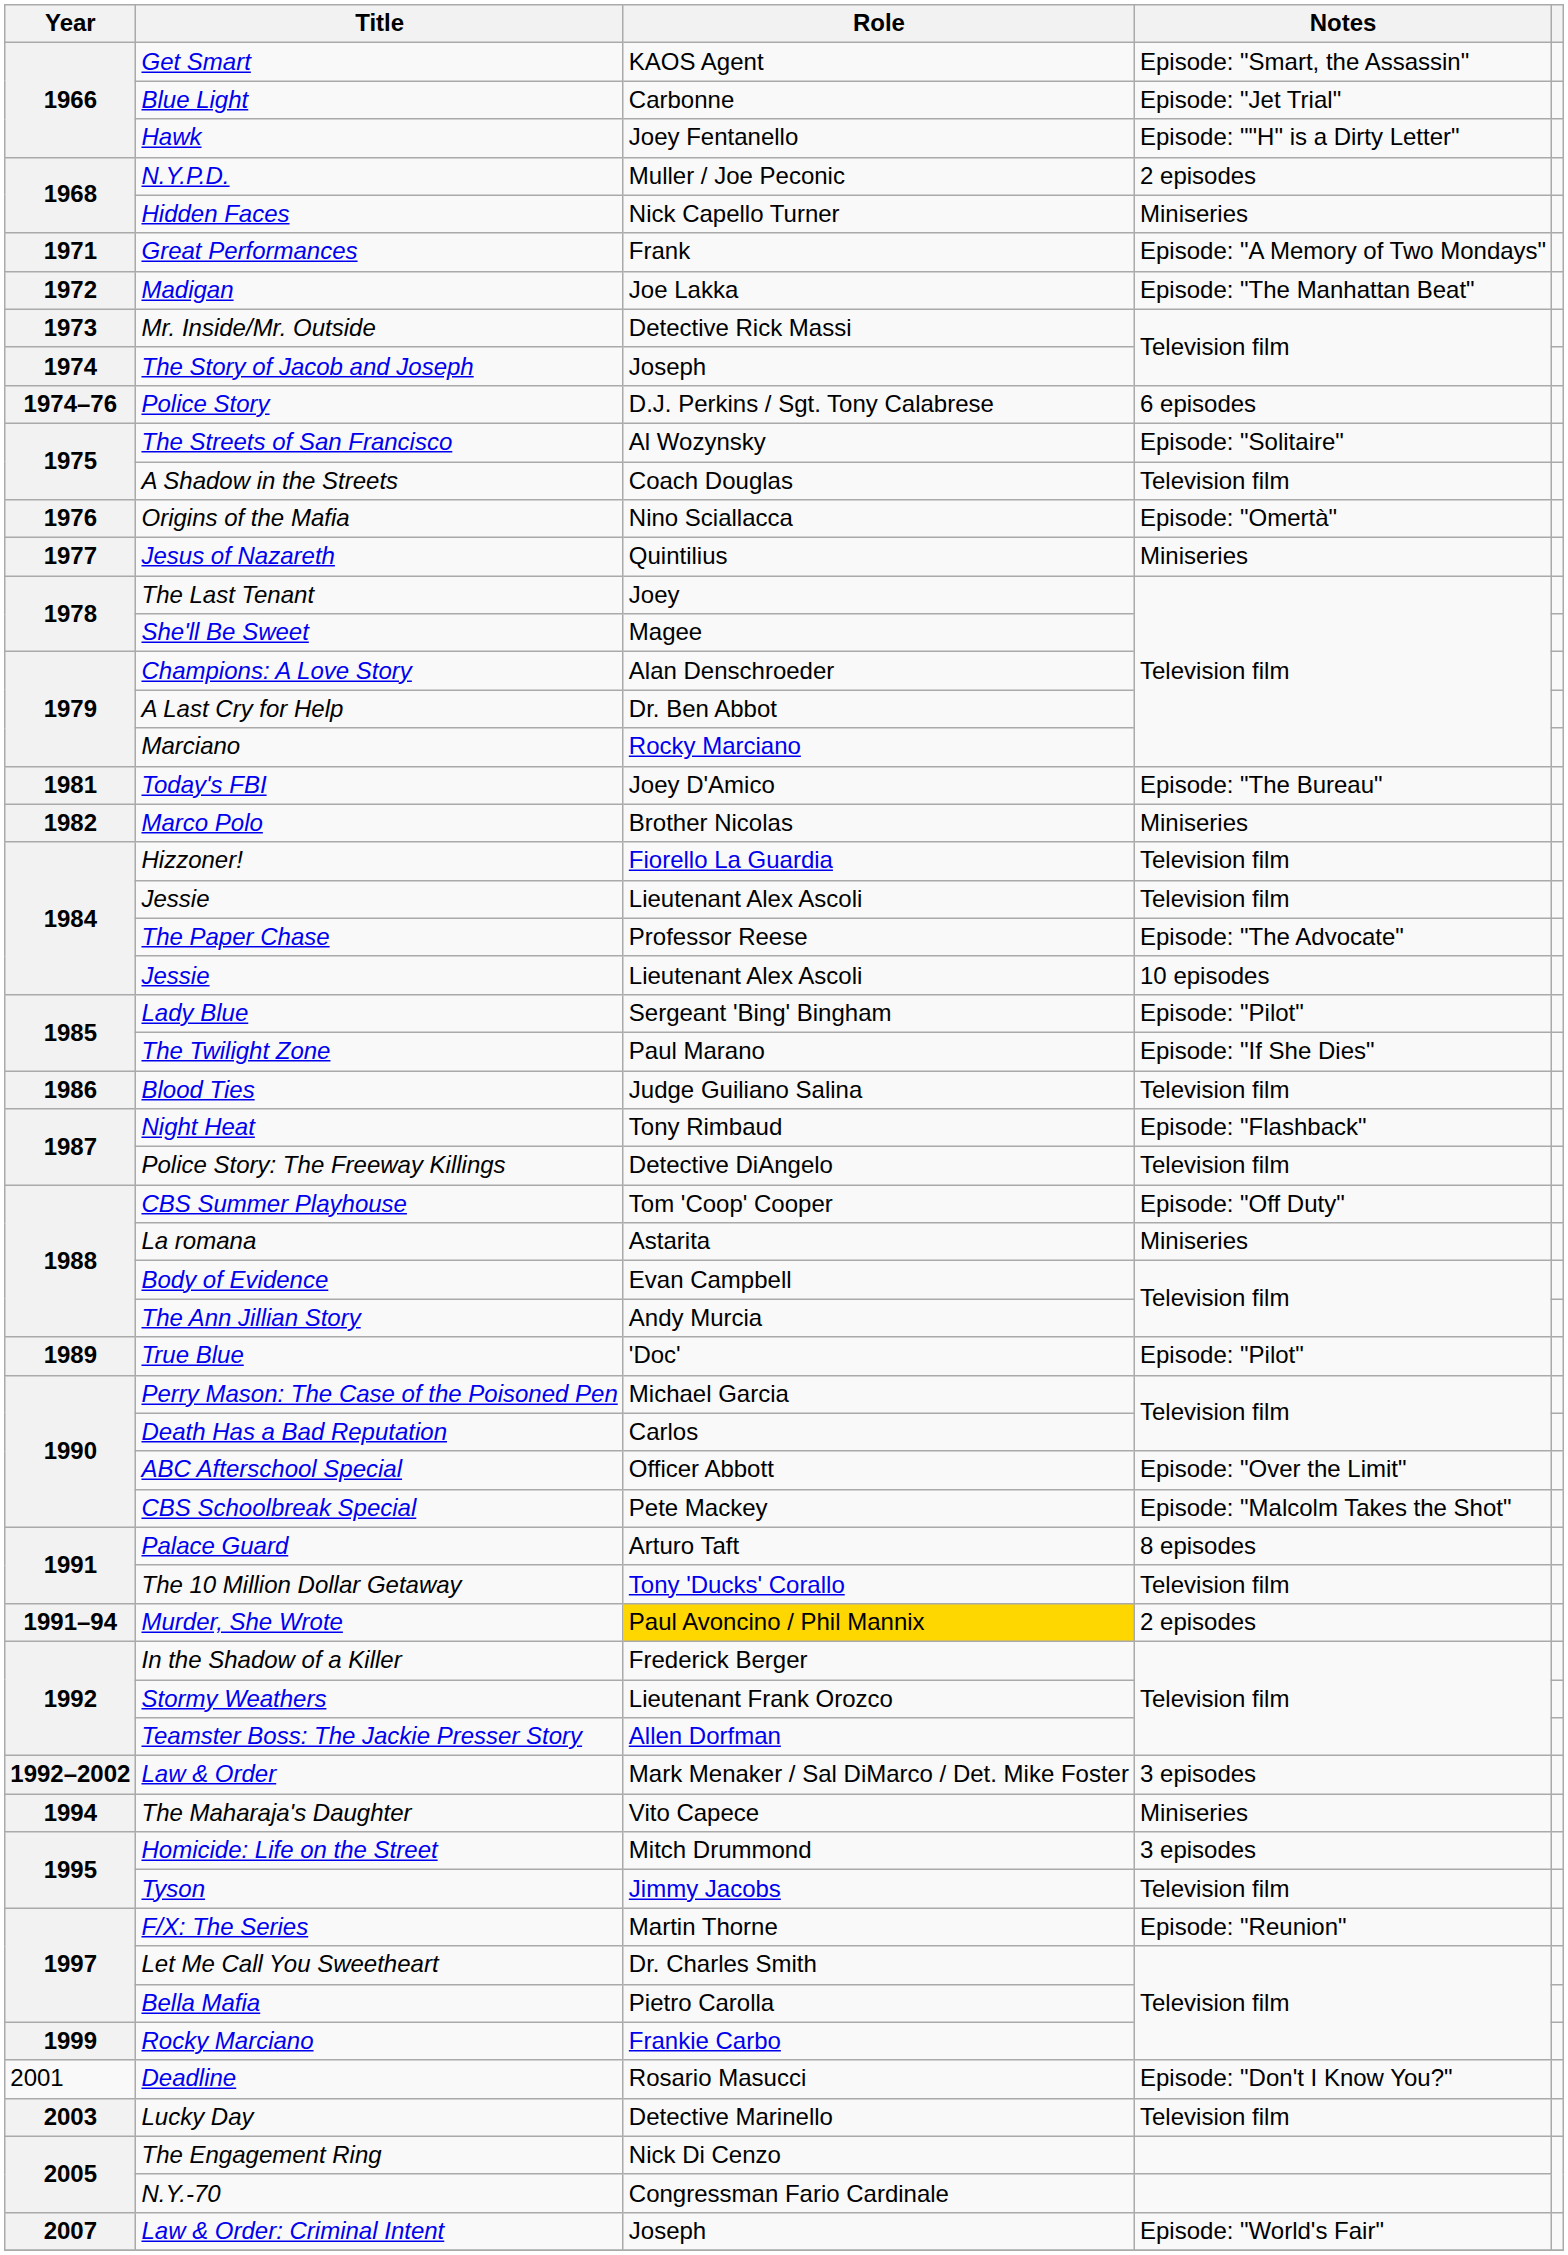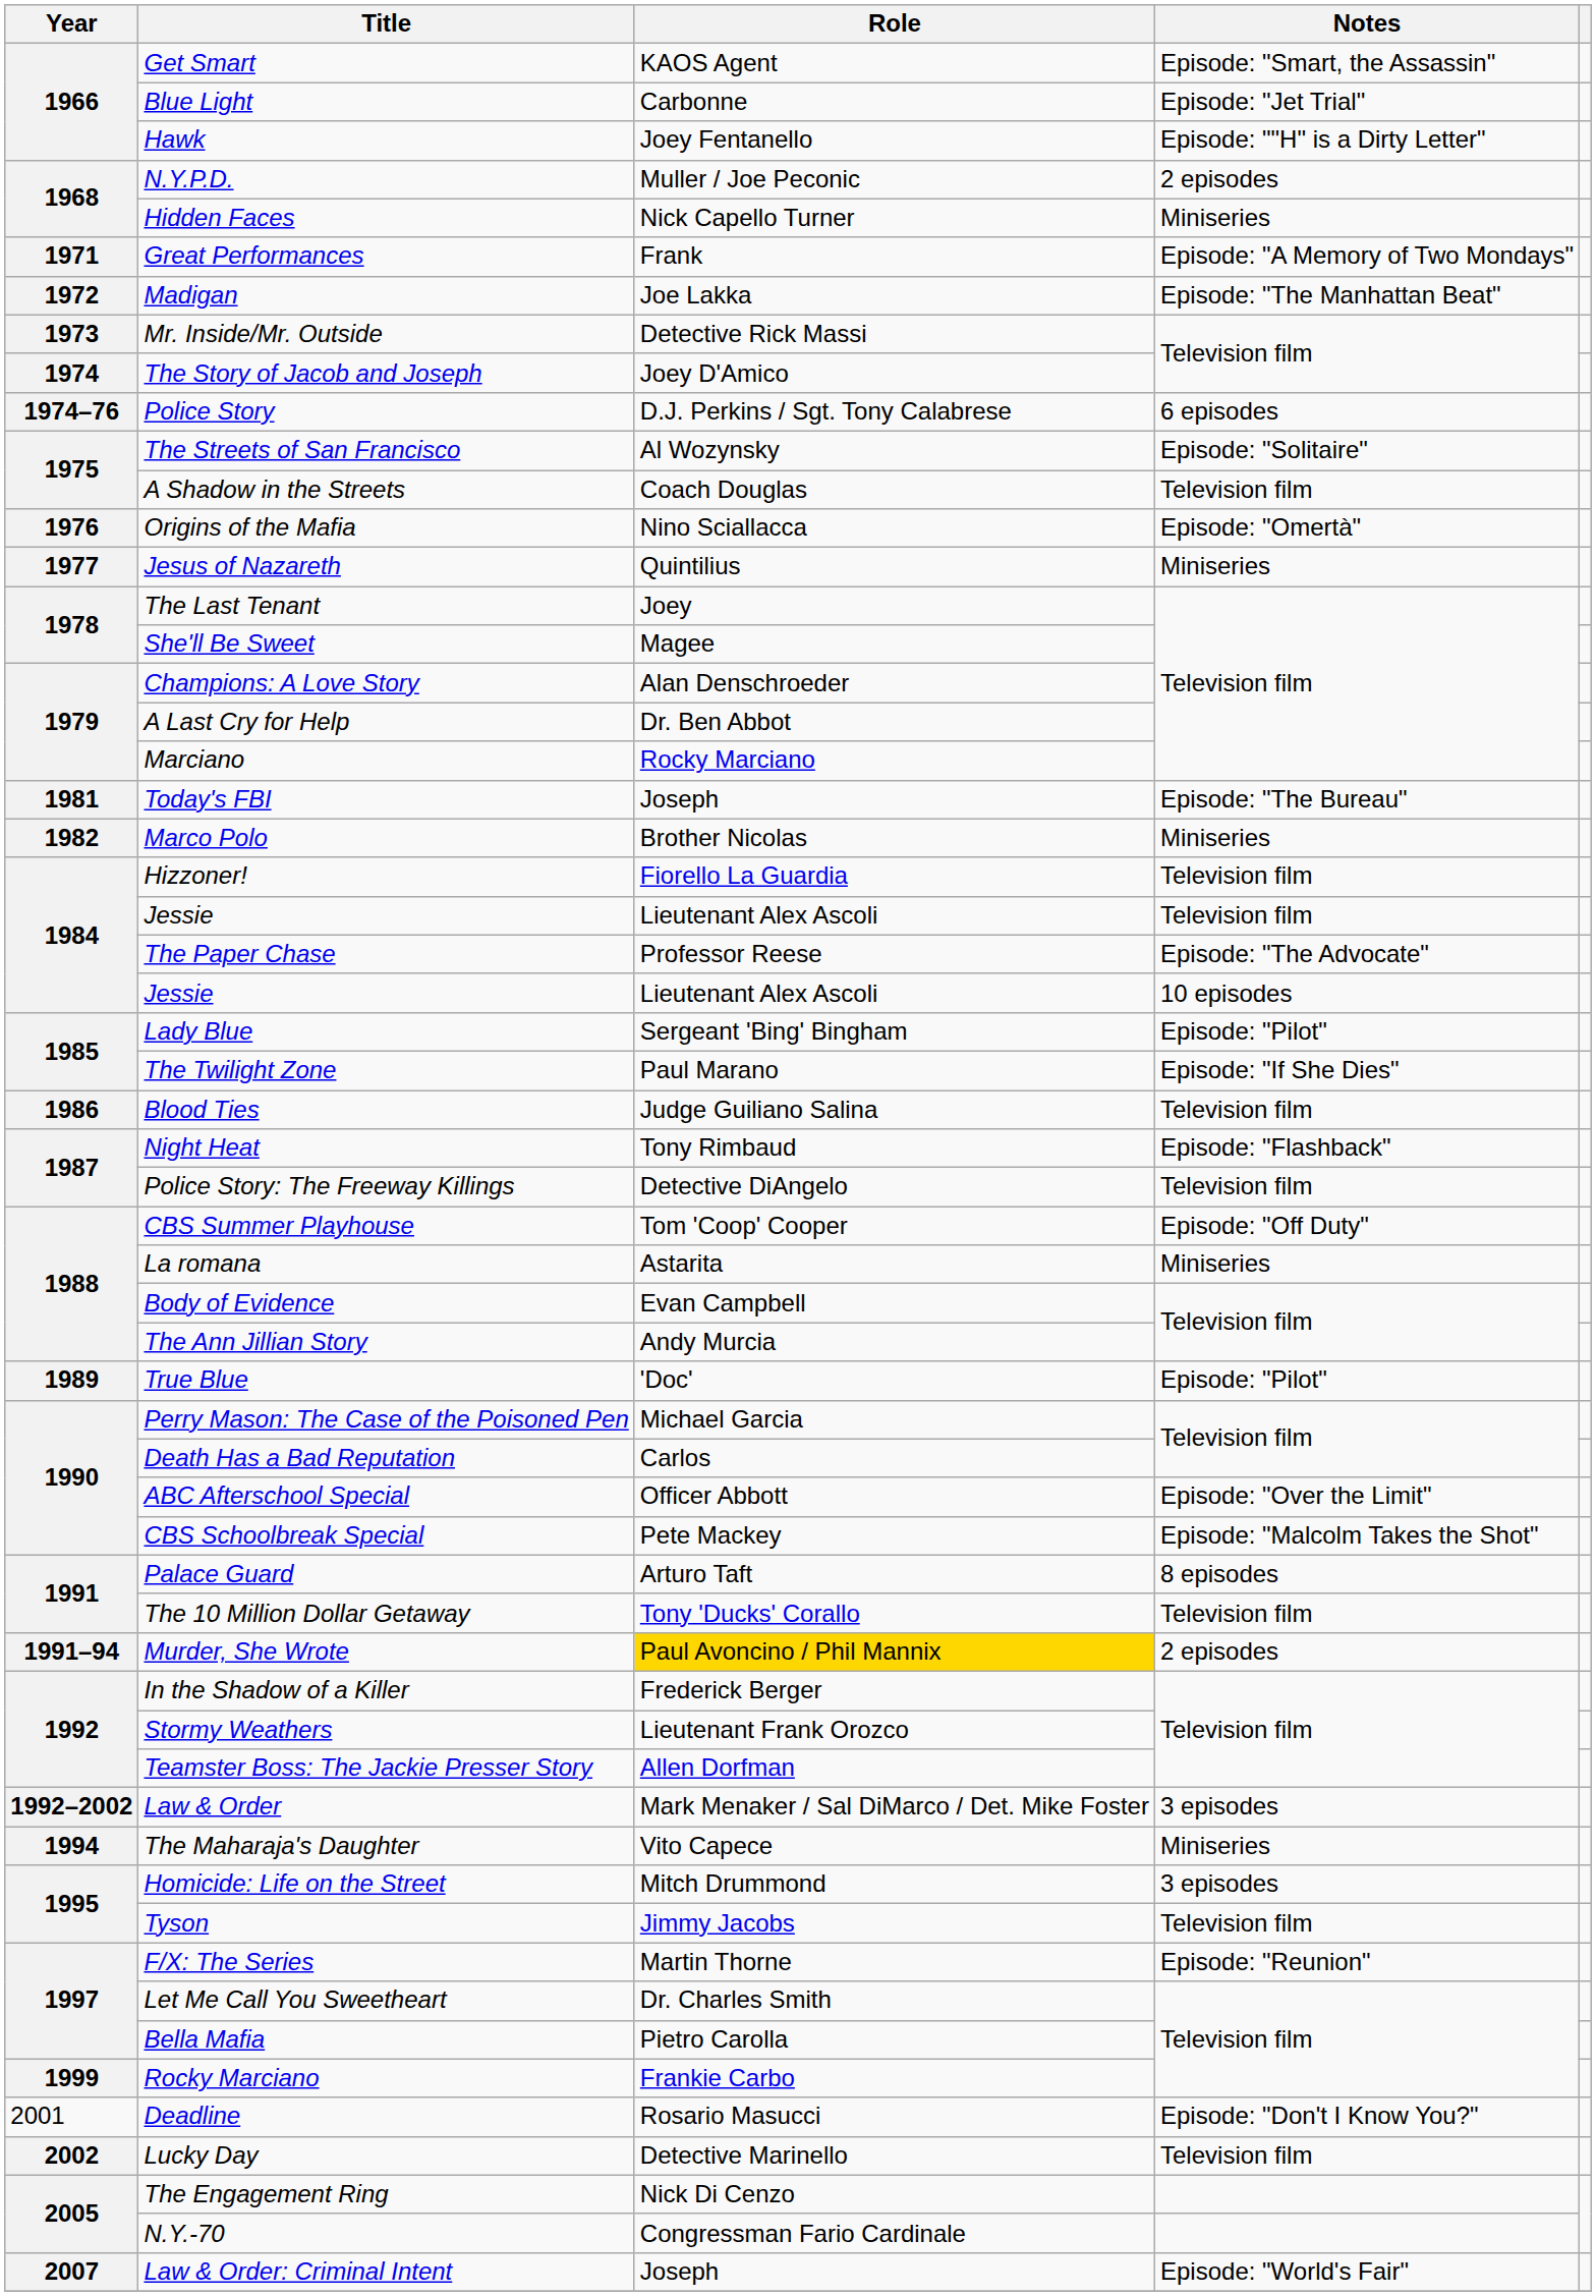 <table class="wikitable plainrowheaders sortable" style="margin-right: 0;">
 <tr>
 <th scope="col">Year</th>
 <th scope="col">Title</th>
 <th scope="col">Role</th>
 <th scope="col" class="unsortable">Notes</th>
 <th scope="col" class="unsortable"></th>
 </tr>
 <tr>
 <th rowspan="3" scope="row">1966</th>
 <td><em><a href='#'>Get Smart</a></em></td>
 <td>KAOS Agent</td>
 <td>Episode: "Smart, the Assassin"</td>
 <td align=center></td>
 </tr>
 <tr>
 <td><em><a href='#'>Blue Light</a></em></td>
 <td>Carbonne</td>
 <td>Episode: "Jet Trial"</td>
 <td align=center></td>
 </tr>
 <tr>
 <td><em><a href='#'>Hawk</a></em></td>
 <td>Joey Fentanello</td>
 <td>Episode: ""H" is a Dirty Letter"</td>
 <td align=center></td>
 </tr>
 <tr>
 <th rowspan="2" scope="row">1968</th>
 <td><em><a href='#'>N.Y.P.D.</a></em></td>
 <td>Muller / Joe Peconic</td>
 <td>2 episodes</td>
 <td align=center></td>
 </tr>
 <tr>
 <td><em><a href='#'>Hidden Faces</a></em></td>
 <td>Nick Capello Turner</td>
 <td>Miniseries</td>
 <td align=center></td>
 </tr>
 <tr>
 <th scope="row">1971</th>
 <td><em><a href='#'>Great Performances</a></em></td>
 <td>Frank</td>
 <td>Episode: "A Memory of Two Mondays"</td>
 <td align=center></td>
 </tr>
 <tr>
 <th scope="row">1972</th>
 <td><em><a href='#'>Madigan</a></em></td>
 <td>Joe Lakka</td>
 <td>Episode: "The Manhattan Beat"</td>
 <td align=center></td>
 </tr>
 <tr>
 <th scope="row">1973</th>
 <td><em>Mr. Inside/Mr. Outside</em></td>
 <td>Detective Rick Massi</td>
 <td rowspan="2">Television film</td>
 <td></td>
 </tr>
 <tr>
 <th scope="row">1974</th>
 <td><em><a href='#'>The Story of Jacob and Joseph</a></em></td>
-<td>Joseph</td>
+<td>Joey D'Amico</td>
 <td></td>
 </tr>
 <tr>
 <th scope="row">1974–76</th>
 <td><em><a href='#'>Police Story</a></em></td>
 <td>D.J. Perkins / Sgt. Tony Calabrese</td>
 <td>6 episodes</td>
 <td align="center"></td>
 </tr>
 <tr>
 <th rowspan="2" scope="row">1975</th>
 <td><em><a href='#'>The Streets of San Francisco</a></em></td>
 <td>Al Wozynsky</td>
 <td>Episode: "Solitaire"</td>
 <td align="center"></td>
 </tr>
 <tr>
 <td><em>A Shadow in the Streets</em></td>
 <td>Coach Douglas</td>
 <td>Television film</td>
 <td></td>
 </tr>
 <tr>
 <th scope="row">1976</th>
 <td><em>Origins of the Mafia</em></td>
 <td>Nino Sciallacca</td>
 <td>Episode: "Omertà"</td>
 <td align=center></td>
 </tr>
 <tr>
 <th scope="row">1977</th>
 <td><em><a href='#'>Jesus of Nazareth</a></em></td>
 <td>Quintilius</td>
 <td>Miniseries</td>
 <td align=center></td>
 </tr>
 <tr>
 <th rowspan="2" scope="row">1978</th>
 <td><em>The Last Tenant</em></td>
 <td>Joey</td>
 <td rowspan="5">Television film</td>
 <td></td>
 </tr>
 <tr>
 <td><em><a href='#'>She'll Be Sweet</a></em></td>
 <td>Magee</td>
 <td></td>
 </tr>
 <tr>
 <th rowspan="3" scope="row">1979</th>
 <td><em><a href='#'>Champions: A Love Story</a></em></td>
 <td>Alan Denschroeder</td>
 <td></td>
 </tr>
 <tr>
 <td><em>A Last Cry for Help</em></td>
 <td>Dr. Ben Abbot</td>
 <td></td>
 </tr>
 <tr>
 <td><em>Marciano</em></td>
 <td><a href='#'>Rocky Marciano</a></td>
 <td></td>
 </tr>
 <tr>
 <th scope="row">1981</th>
 <td><em><a href='#'>Today's FBI</a></em></td>
-<td>Joey D'Amico</td>
+<td>Joseph</td>
 <td>Episode: "The Bureau"</td>
 <td align=center></td>
 </tr>
 <tr>
 <th scope="row">1982</th>
 <td><em><a href='#'>Marco Polo</a></em></td>
 <td>Brother Nicolas</td>
 <td>Miniseries</td>
 <td align=center></td>
 </tr>
 <tr>
 <th rowspan="4" scope="row">1984</th>
 <td><em>Hizzoner!</em></td>
 <td><a href='#'>Fiorello La Guardia</a></td>
 <td>Television film</td>
 <td></td>
 </tr>
 <tr>
 <td><em>Jessie</em></td>
 <td>Lieutenant Alex Ascoli</td>
 <td>Television film</td>
 <td></td>
 </tr>
 <tr>
 <td><em><a href='#'>The Paper Chase</a></em></td>
 <td>Professor Reese</td>
 <td>Episode: "The Advocate"</td>
 <td align="center"></td>
 </tr>
 <tr>
 <td><em><a href='#'>Jessie</a></em></td>
 <td>Lieutenant Alex Ascoli</td>
 <td>10 episodes</td>
 <td align="center"></td>
 </tr>
 <tr>
 <th rowspan="2" scope="row">1985</th>
 <td><em><a href='#'>Lady Blue</a></em></td>
 <td>Sergeant 'Bing' Bingham</td>
 <td>Episode: "Pilot"</td>
 <td align="center"></td>
 </tr>
 <tr>
 <td><em><a href='#'>The Twilight Zone</a></em></td>
 <td>Paul Marano</td>
 <td>Episode: "If She Dies"</td>
 <td align="center"></td>
 </tr>
 <tr>
 <th scope="row">1986</th>
 <td><em><a href='#'>Blood Ties</a></em></td>
 <td>Judge Guiliano Salina</td>
 <td>Television film</td>
 <td></td>
 </tr>
 <tr>
 <th rowspan="2" scope="row">1987</th>
 <td><em><a href='#'>Night Heat</a></em></td>
 <td>Tony Rimbaud</td>
 <td>Episode: "Flashback"</td>
 <td align="center"></td>
 </tr>
 <tr>
 <td><em>Police Story: The Freeway Killings</em></td>
 <td>Detective DiAngelo</td>
 <td>Television film</td>
 <td></td>
 </tr>
 <tr>
 <th rowspan="4" scope="row">1988</th>
 <td><em><a href='#'>CBS Summer Playhouse</a></em></td>
 <td>Tom 'Coop' Cooper</td>
 <td>Episode: "Off Duty"</td>
 <td align="center"></td>
 </tr>
 <tr>
 <td><em>La romana</em></td>
 <td>Astarita</td>
 <td>Miniseries</td>
 <td align="center"></td>
 </tr>
 <tr>
 <td><em><a href='#'>Body of Evidence</a></em></td>
 <td>Evan Campbell</td>
 <td rowspan="2">Television film</td>
 <td></td>
 </tr>
 <tr>
 <td><em><a href='#'>The Ann Jillian Story</a></em></td>
 <td>Andy Murcia</td>
 <td></td>
 </tr>
 <tr>
 <th scope="row">1989</th>
 <td><em><a href='#'>True Blue</a></em></td>
 <td>'Doc'</td>
 <td>Episode: "Pilot"</td>
 <td align=center></td>
 </tr>
 <tr>
 <th rowspan="4" scope="row">1990</th>
 <td><em><a href='#'>Perry Mason: The Case of the Poisoned Pen</a></em></td>
 <td>Michael Garcia</td>
 <td rowspan="2">Television film</td>
 <td></td>
 </tr>
 <tr>
 <td><em><a href='#'>Death Has a Bad Reputation</a></em></td>
 <td>Carlos</td>
 <td></td>
 </tr>
 <tr>
 <td><em><a href='#'>ABC Afterschool Special</a></em></td>
 <td>Officer Abbott</td>
 <td>Episode: "Over the Limit"</td>
 <td align="center"></td>
 </tr>
 <tr>
 <td><em><a href='#'>CBS Schoolbreak Special</a></em></td>
 <td>Pete Mackey</td>
 <td>Episode: "Malcolm Takes the Shot"</td>
 <td align="center"></td>
 </tr>
 <tr>
 <th rowspan="2" scope="row">1991</th>
 <td><em><a href='#'>Palace Guard</a></em></td>
 <td>Arturo Taft</td>
 <td>8 episodes</td>
 <td align=center></td>
 </tr>
 <tr>
 <td><em>The 10 Million Dollar Getaway</em></td>
 <td><a href='#'>Tony 'Ducks' Corallo</a></td>
 <td>Television film</td>
 <td></td>
 </tr>
 <tr>
 <th scope="row">1991–94</th>
 <td><em><a href='#'>Murder, She Wrote</a></em></td>
 <td style="background: gold;">Paul Avoncino / Phil Mannix</td>
 <td>2 episodes</td>
 <td align="center"></td>
 </tr>
 <tr>
 <th rowspan="3" scope="row">1992</th>
 <td><em>In the Shadow of a Killer</em></td>
 <td>Frederick Berger</td>
 <td rowspan="3">Television film</td>
 <td></td>
 </tr>
 <tr>
 <td><em><a href='#'>Stormy Weathers</a></em></td>
 <td>Lieutenant Frank Orozco</td>
 <td></td>
 </tr>
 <tr>
 <td><em><a href='#'>Teamster Boss: The Jackie Presser Story</a></em></td>
 <td><a href='#'>Allen Dorfman</a></td>
 <td></td>
 </tr>
 <tr>
 <th scope="row">1992–2002</th>
 <td><em><a href='#'>Law & Order</a></em></td>
 <td>Mark Menaker / Sal DiMarco / Det. Mike Foster</td>
 <td>3 episodes</td>
 <td align="center"></td>
 </tr>
 <tr>
 <th scope="row">1994</th>
 <td><em>The Maharaja's Daughter</em></td>
 <td>Vito Capece</td>
 <td>Miniseries</td>
 <td align=center></td>
 </tr>
 <tr>
 <th rowspan="2" scope="row">1995</th>
 <td><em><a href='#'>Homicide: Life on the Street</a></em></td>
 <td>Mitch Drummond</td>
 <td>3 episodes</td>
 <td align=center></td>
 </tr>
 <tr>
 <td><em><a href='#'>Tyson</a></em></td>
 <td><a href='#'>Jimmy Jacobs</a></td>
 <td>Television film</td>
 <td></td>
 </tr>
 <tr>
 <th rowspan="3" scope="row">1997</th>
 <td><em><a href='#'>F/X: The Series</a></em></td>
 <td>Martin Thorne</td>
 <td>Episode: "Reunion"</td>
 <td align=center></td>
 </tr>
 <tr>
 <td><em>Let Me Call You Sweetheart</em></td>
 <td>Dr. Charles Smith</td>
 <td rowspan="3">Television film</td>
 <td></td>
 </tr>
 <tr>
 <td><em><a href='#'>Bella Mafia</a></em></td>
 <td>Pietro Carolla</td>
 <td></td>
 </tr>
 <tr>
 <th scope="row">1999</th>
 <td><em><a href='#'>Rocky Marciano</a></em></td>
 <td><a href='#'>Frankie Carbo</a></td>
 <td></td>
 </tr>
 <tr>
 <td scope="row">2001</td>
 <td><em><a href='#'>Deadline</a></em></td>
 <td>Rosario Masucci</td>
 <td>Episode: "Don't I Know You?"</td>
 <td></td>
 </tr>
 <tr>
-<th scope="row">2003</th>
+<th scope="row">2002</th>
 <td><em>Lucky Day</em></td>
 <td>Detective Marinello</td>
 <td>Television film</td>
 <td></td>
 </tr>
 <tr>
 <th rowspan="2" scope="row">2005</th>
 <td><em>The Engagement Ring</em></td>
 <td>Nick Di Cenzo</td>
 <td></td>
 </tr>
 <tr>
 <td><em>N.Y.-70</em></td>
 <td>Congressman Fario Cardinale</td>
 <td></td>
 </tr>
 <tr>
 <th scope="row">2007</th>
 <td><em><a href='#'>Law & Order: Criminal Intent</a></em></td>
 <td>Joseph</td>
 <td>Episode: "World's Fair"</td>
 <td align=center></td>
 </tr>
 <tr>
 </tr>
 </table>
